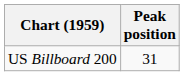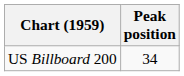 <table class="wikitable sortable">
 <tr>
 <th>Chart (1959)</th>
 <th>Peak<br>position</th>
 </tr>
 <tr>
 <td align="left">US <em>Billboard</em> 200</td>
-<td style="text-align:center;">31</td>
+<td style="text-align:center;">34</td>
 </tr>
 </table>
